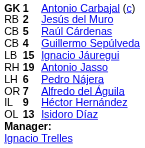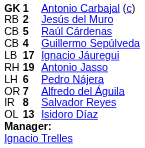 <table style="font-size: 90%" cellspacing="0" cellpadding="0" align=center>
 <tr>
 <th width="25"></th>
 <th width="25"></th>
 </tr>
 <tr>
 <td><strong>GK</strong></td>
 <td><strong>1</strong></td>
 <td><a href='#'>Antonio Carbajal</a> (<a href='#'>c</a>)</td>
 </tr>
 <tr>
 <td>RB</td>
 <td><strong>2</strong></td>
 <td><a href='#'>Jesús del Muro</a></td>
 </tr>
 <tr>
 <td>CB</td>
 <td><strong>5</strong></td>
 <td><a href='#'>Raúl Cárdenas</a></td>
 </tr>
 <tr>
 <td>CB</td>
 <td><strong>4</strong></td>
 <td><a href='#'>Guillermo Sepúlveda</a></td>
 </tr>
 <tr>
 <td>LB</td>
-<td><strong>15</strong></td>
+<td><strong>17</strong></td>
 <td><a href='#'>Ignacio Jáuregui</a></td>
 </tr>
 <tr>
 <td>RH</td>
 <td><strong>19</strong></td>
 <td><a href='#'>Antonio Jasso</a></td>
 </tr>
 <tr>
 <td>LH</td>
 <td><strong>6</strong></td>
 <td><a href='#'>Pedro Nájera</a></td>
 </tr>
 <tr>
 <td>OR</td>
 <td><strong>7</strong></td>
 <td><a href='#'>Alfredo del Águila</a></td>
 </tr>
 <tr>
-<td>IL</td>
-<td><strong>9</strong></td>
-<td><a href='#'>Héctor Hernández</a></td>
+<td>IR</td>
+<td><strong>8</strong></td>
+<td><a href='#'>Salvador Reyes</a></td>
 </tr>
 <tr>
 <td>OL</td>
 <td><strong>13</strong></td>
 <td><a href='#'>Isidoro Díaz</a></td>
 </tr>
 <tr>
 <td colspan="3"><strong>Manager:</strong></td>
 </tr>
 <tr>
 <td colspan="3"><a href='#'>Ignacio Trelles</a></td>
 </tr>
 </table>
